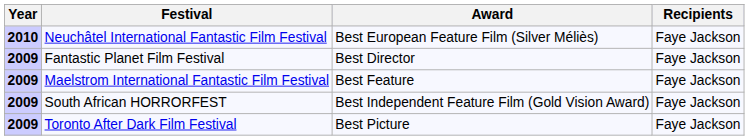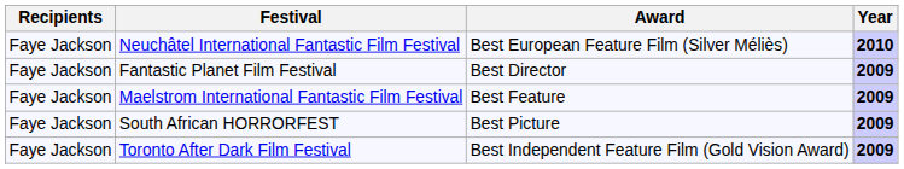 <table class="wikitable sortable">
 <tr style=background:#ccccff>
-<th>Year</th>
+<th>Recipients</th>
 <th>Festival</th>
 <th>Award</th>
-<th>Recipients</th>
+<th>Year</th>
 </tr>
 <tr>
-<th style="background: #ccccff;">2010</th>
+<td style="background: #f7f8ff; white-space: nowrap;">Faye Jackson</td>
 <td style="background: #f7f8ff; white-space: nowrap;"><a href='#'>Neuchâtel International Fantastic Film Festival</a></td>
 <td style="background: #f7f8ff; white-space: nowrap;">Best European Feature Film (Silver Méliès)</td>
-<td style="background: #f7f8ff; white-space: nowrap;">Faye Jackson</td>
+<th style="background: #ccccff;">2010</th>
 </tr>
 <tr>
-<th style="background: #ccccff;">2009</th>
+<td style="background: #f7f8ff; white-space: nowrap;">Faye Jackson</td>
 <td style="background: #f7f8ff; white-space: nowrap;">Fantastic Planet Film Festival</td>
 <td style="background: #f7f8ff; white-space: nowrap;">Best Director</td>
-<td style="background: #f7f8ff; white-space: nowrap;">Faye Jackson</td>
+<th style="background: #ccccff;">2009</th>
 </tr>
 <tr>
-<th style="background: #ccccff;">2009</th>
+<td style="background: #f7f8ff; white-space: nowrap;">Faye Jackson</td>
 <td style="background: #f7f8ff; white-space: nowrap;"><a href='#'>Maelstrom International Fantastic Film Festival</a></td>
 <td style="background: #f7f8ff; white-space: nowrap;">Best Feature</td>
-<td style="background: #f7f8ff; white-space: nowrap;">Faye Jackson</td>
+<th style="background: #ccccff;">2009</th>
 </tr>
 <tr>
+<td style="background: #f7f8ff; white-space: nowrap;">Faye Jackson</td>
+<td style="background: #f7f8ff; white-space: nowrap;">South African HORRORFEST</td>
+<td style="background: #f7f8ff; white-space: nowrap;">Best Picture</td>
 <th style="background: #ccccff;">2009</th>
-<td style="background: #f7f8ff; white-space: nowrap;">South African HORRORFEST</td>
-<td style="background: #f7f8ff; white-space: nowrap;">Best Independent Feature Film (Gold Vision Award)</td>
-<td style="background: #f7f8ff; white-space: nowrap;">Faye Jackson</td>
 </tr>
 <tr>
+<td style="background: #f7f8ff; white-space: nowrap;">Faye Jackson</td>
+<td style="background: #f7f8ff; white-space: nowrap;"><a href='#'>Toronto After Dark Film Festival</a></td>
+<td style="background: #f7f8ff; white-space: nowrap;">Best Independent Feature Film (Gold Vision Award)</td>
 <th style="background: #ccccff;">2009</th>
-<td style="background: #f7f8ff; white-space: nowrap;"><a href='#'>Toronto After Dark Film Festival</a></td>
-<td style="background: #f7f8ff; white-space: nowrap;">Best Picture</td>
-<td style="background: #f7f8ff; white-space: nowrap;">Faye Jackson</td>
 </tr>
 </table>
